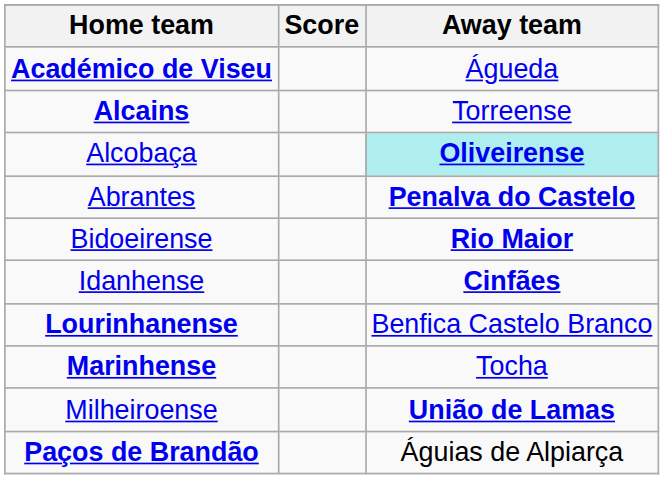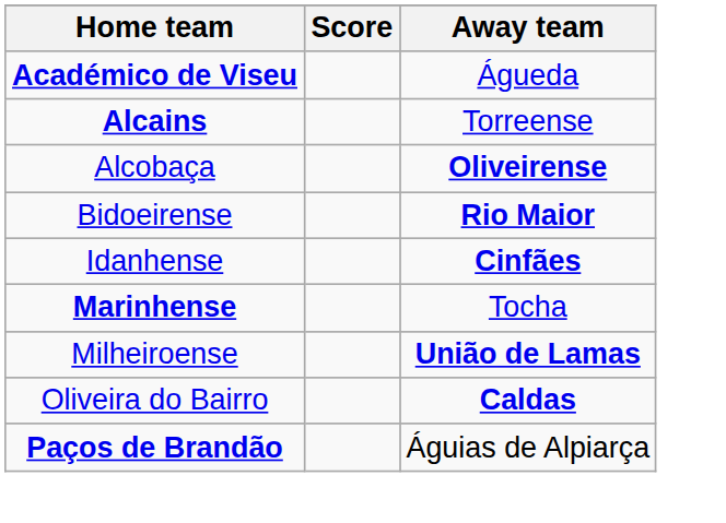 <table class="wikitable" style="text-align: center">
 <tr>
 </tr>
 <tr>
 <th>Home team</th>
 <th>Score</th>
 <th>Away team</th>
 </tr>
 <tr>
 <td><strong><a href='#'>Académico de Viseu</a></strong> </td>
 <td></td>
 <td><a href='#'>Águeda</a> </td>
 </tr>
 <tr>
 <td><strong><a href='#'>Alcains</a></strong> </td>
 <td></td>
 <td><a href='#'>Torreense</a> </td>
 </tr>
 <tr>
 <td><a href='#'>Alcobaça</a> </td>
 <td></td>
-<td style="background: paleturquoise;"><strong><a href='#'>Oliveirense</a></strong> </td>
-</tr>
-<tr>
-<td><a href='#'>Abrantes</a> </td>
-<td></td>
-<td><strong><a href='#'>Penalva do Castelo</a></strong> </td>
+<td><strong><a href='#'>Oliveirense</a></strong> </td>
 </tr>
 <tr>
 <td><a href='#'>Bidoeirense</a> </td>
 <td></td>
 <td><strong><a href='#'>Rio Maior</a></strong> </td>
 </tr>
 <tr>
 <td><a href='#'>Idanhense</a> </td>
 <td></td>
 <td><strong><a href='#'>Cinfães</a></strong> </td>
 </tr>
 <tr>
-<td><strong><a href='#'>Lourinhanense</a></strong> </td>
-<td></td>
-<td><a href='#'>Benfica Castelo Branco</a> </td>
-</tr>
-<tr>
 <td><strong><a href='#'>Marinhense</a></strong> </td>
 <td></td>
 <td><a href='#'>Tocha</a> </td>
 </tr>
 <tr>
 <td><a href='#'>Milheiroense</a> </td>
 <td></td>
 <td><strong><a href='#'>União de Lamas</a></strong> </td>
 </tr>
 <tr>
+<td><a href='#'>Oliveira do Bairro</a> </td>
+<td></td>
+<td><strong><a href='#'>Caldas</a></strong> </td>
+</tr>
+<tr>
 <td><strong><a href='#'>Paços de Brandão</a></strong> </td>
 <td></td>
 <td>Águias de Alpiarça </td>
 </tr>
 </table>
